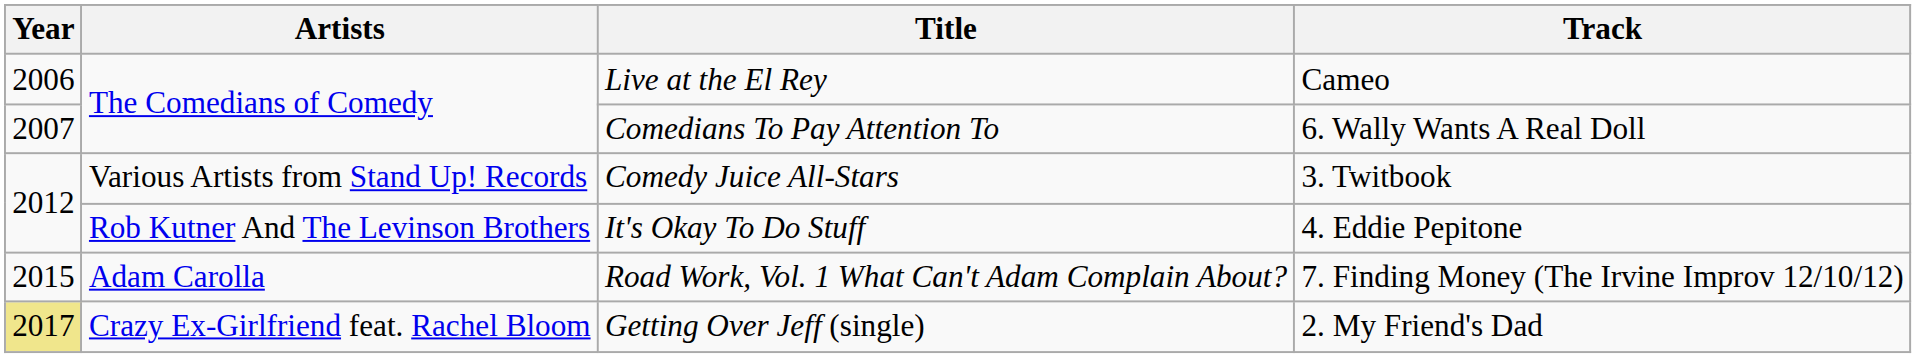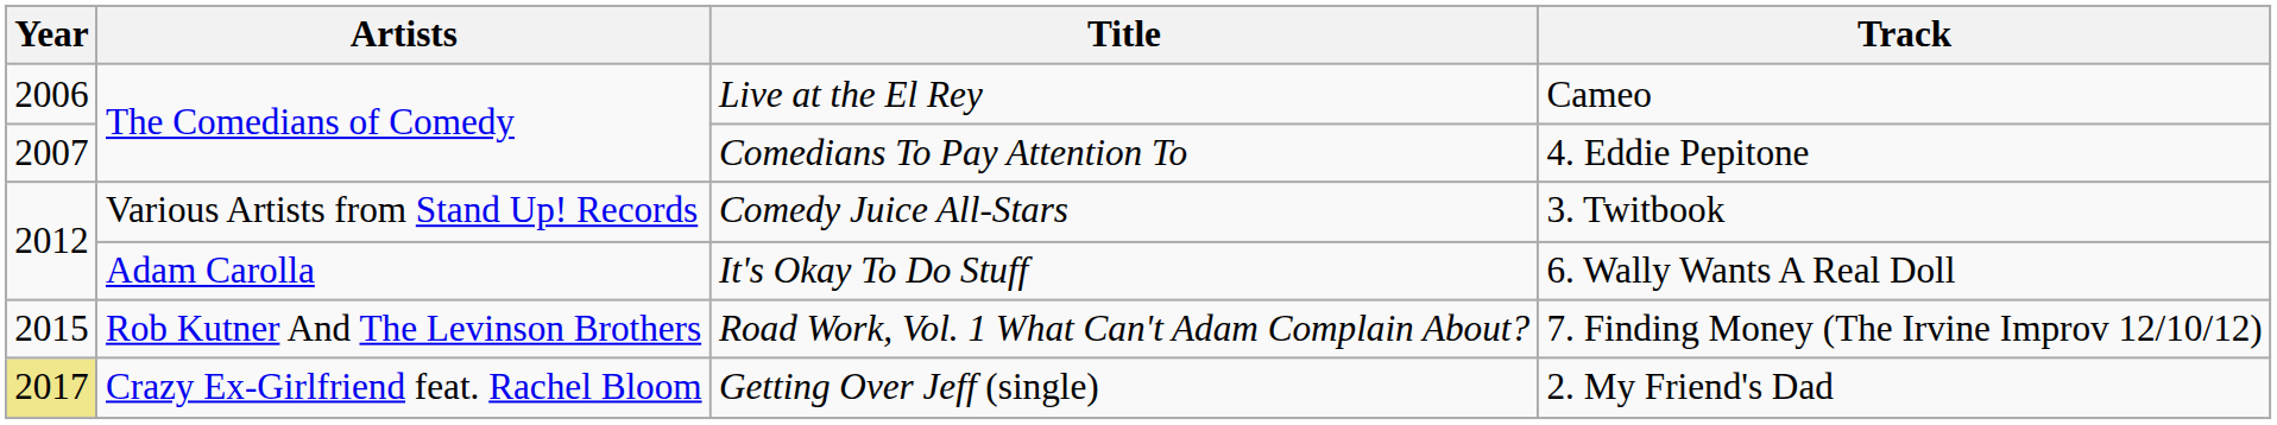 <table class = "wikitable sortable">
 <tr>
 <th>Year</th>
 <th>Artists</th>
 <th>Title</th>
 <th>Track</th>
 </tr>
 <tr>
 <td>2006</td>
 <td rowspan="2"><a href='#'>The Comedians of Comedy</a></td>
 <td><em>Live at the El Rey</em></td>
 <td>Cameo</td>
 </tr>
 <tr>
 <td>2007</td>
 <td><em>Comedians To Pay Attention To</em></td>
-<td>6. Wally Wants A Real Doll</td>
+<td>4. Eddie Pepitone</td>
 </tr>
 <tr>
 <td rowspan="2">2012</td>
 <td>Various Artists from <a href='#'>Stand Up! Records</a></td>
 <td><em>Comedy Juice All-Stars</em></td>
 <td>3. Twitbook</td>
 </tr>
 <tr>
-<td><a href='#'>Rob Kutner</a> And <a href='#'>The Levinson Brothers</a></td>
+<td><a href='#'>Adam Carolla</a></td>
 <td><em>It's Okay To Do Stuff</em></td>
-<td>4. Eddie Pepitone</td>
+<td>6. Wally Wants A Real Doll</td>
 </tr>
 <tr>
 <td>2015</td>
-<td><a href='#'>Adam Carolla</a></td>
+<td><a href='#'>Rob Kutner</a> And <a href='#'>The Levinson Brothers</a></td>
 <td><em>Road Work, Vol. 1 What Can't Adam Complain About?</em></td>
 <td>7. Finding Money (The Irvine Improv 12/10/12)</td>
 </tr>
 <tr>
 <td style="background: khaki;">2017</td>
 <td><a href='#'>Crazy Ex-Girlfriend</a> feat. <a href='#'>Rachel Bloom</a></td>
 <td><em>Getting Over Jeff</em> (single)</td>
 <td>2. My Friend's Dad</td>
 </tr>
 </table>
